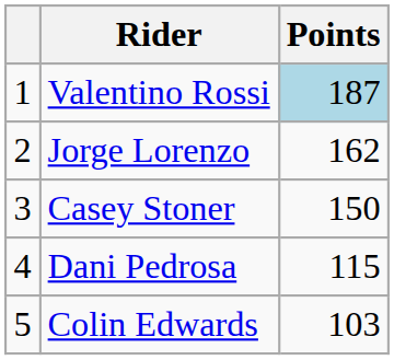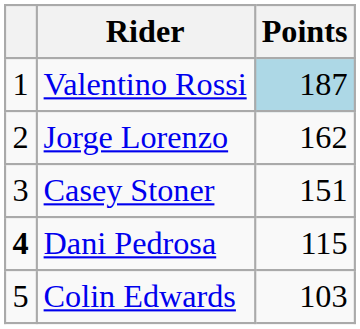 <table class="wikitable" style="font-size: 95%;">
 <tr>
 <th></th>
 <th>Rider</th>
 <th>Points</th>
 </tr>
 <tr>
 <td align=center>1</td>
 <td> <a href='#'>Valentino Rossi</a></td>
 <td align=right style="background: lightblue;">187</td>
 </tr>
 <tr>
 <td align=center>2</td>
 <td> <a href='#'>Jorge Lorenzo</a></td>
 <td align=right>162</td>
 </tr>
 <tr>
 <td align=center>3</td>
 <td> <a href='#'>Casey Stoner</a></td>
-<td align=right>150</td>
+<td align=right>151</td>
 </tr>
 <tr>
-<td align=center>4</td>
+<td align=center><strong>4</strong></td>
 <td> <a href='#'>Dani Pedrosa</a></td>
 <td align=right>115</td>
 </tr>
 <tr>
 <td align=center>5</td>
 <td> <a href='#'>Colin Edwards</a></td>
 <td align=right>103</td>
 </tr>
 </table>
